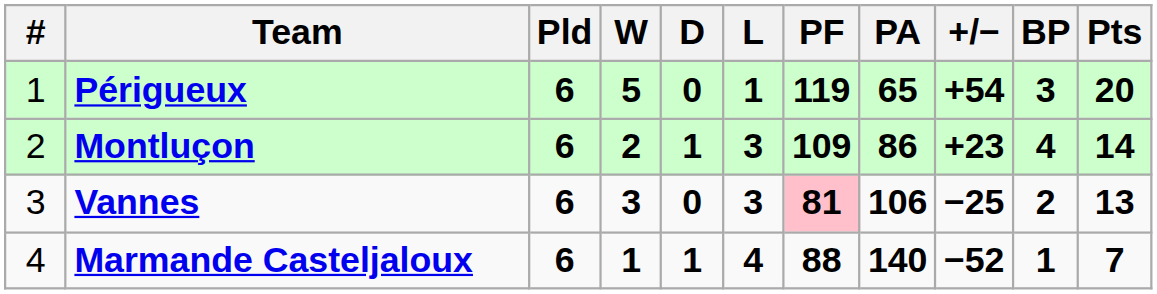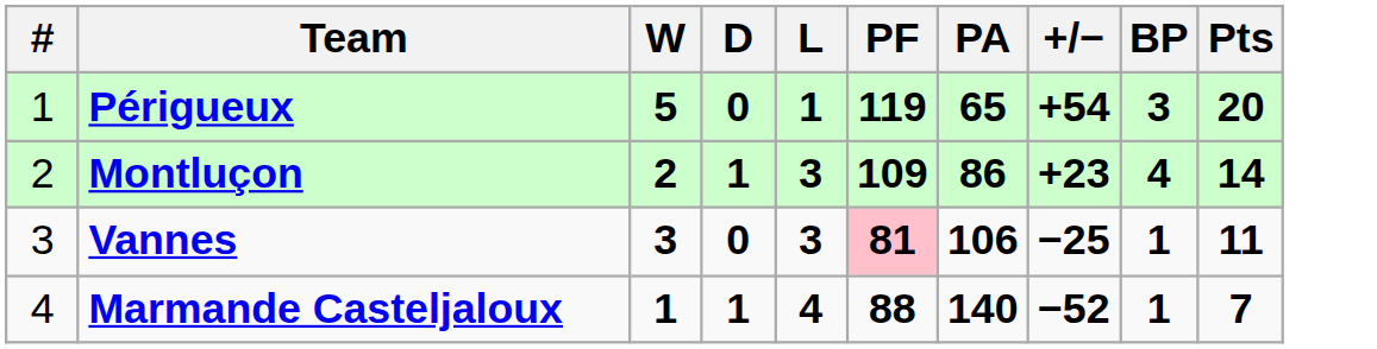 <table class="wikitable" style="text-align: center;">
 <tr>
 <th width="20">#</th>
 <th width="200">Team</th>
-<th width="20">Pld</th>
 <th width="20">W</th>
 <th width="20">D</th>
 <th width="20">L</th>
 <th width="20">PF</th>
 <th width="20">PA</th>
 <th width="25">+/−</th>
 <th width="20">BP</th>
 <th width="20">Pts</th>
 </tr>
 <tr bgcolor=#ccffcc align=center>
 <td>1</td>
 <td align=left><strong><a href='#'>Périgueux</a></strong></td>
-<td><strong>6</strong></td>
 <td><strong>5</strong></td>
 <td><strong>0</strong></td>
 <td><strong>1</strong></td>
 <td><strong>119</strong></td>
 <td><strong>65</strong></td>
 <td><strong>+54</strong></td>
 <td><strong>3</strong></td>
 <td><strong>20</strong></td>
 </tr>
 <tr bgcolor=#ccffcc align=center>
 <td>2</td>
 <td align=left><strong><a href='#'>Montluçon</a></strong></td>
-<td><strong>6</strong></td>
 <td><strong>2</strong></td>
 <td><strong>1</strong></td>
 <td><strong>3</strong></td>
 <td><strong>109</strong></td>
 <td><strong>86</strong></td>
 <td><strong>+23</strong></td>
 <td><strong>4</strong></td>
 <td><strong>14</strong></td>
 </tr>
 <tr align=center>
 <td>3</td>
 <td align=left><strong><a href='#'>Vannes</a></strong></td>
-<td><strong>6</strong></td>
 <td><strong>3</strong></td>
 <td><strong>0</strong></td>
 <td><strong>3</strong></td>
 <td style="background: pink;"><strong>81</strong></td>
 <td><strong>106</strong></td>
 <td><strong>−25</strong></td>
-<td><strong>2</strong></td>
-<td><strong>13</strong></td>
+<td><strong>1</strong></td>
+<td><strong>11</strong></td>
 </tr>
 <tr align=center>
 <td>4</td>
 <td align=left><strong><a href='#'>Marmande Casteljaloux</a></strong></td>
-<td><strong>6</strong></td>
 <td><strong>1</strong></td>
 <td><strong>1</strong></td>
 <td><strong>4</strong></td>
 <td><strong>88</strong></td>
 <td><strong>140</strong></td>
 <td><strong>−52</strong></td>
 <td><strong>1</strong></td>
 <td><strong>7</strong></td>
 </tr>
 </table>
